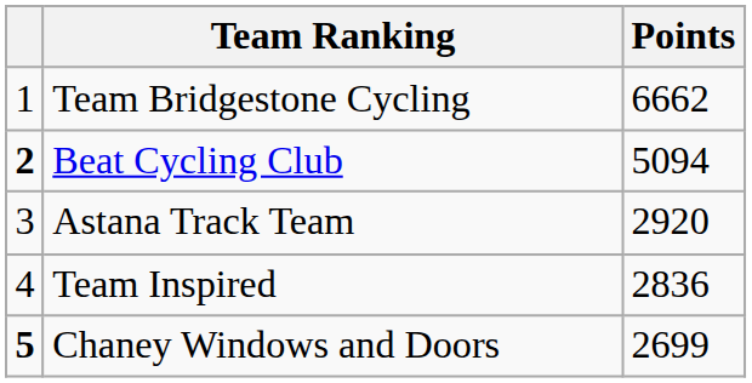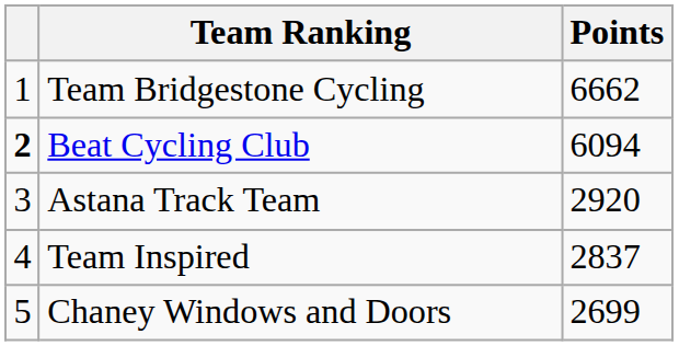 <table class="wikitable col3right">
 <tr>
 <th></th>
 <th style="width:230px; white-space:nowrap;">Team Ranking</th>
 <th style="width:20px;">Points</th>
 </tr>
 <tr>
 <td>1</td>
 <td> Team Bridgestone Cycling</td>
 <td>6662</td>
 </tr>
 <tr>
 <td><strong>2</strong></td>
 <td> <a href='#'>Beat Cycling Club</a></td>
-<td>5094</td>
+<td>6094</td>
 </tr>
 <tr>
 <td>3</td>
 <td> Astana Track Team</td>
 <td>2920</td>
 </tr>
 <tr>
 <td>4</td>
 <td> Team Inspired</td>
-<td>2836</td>
+<td>2837</td>
 </tr>
 <tr>
-<td><strong>5</strong></td>
+<td>5</td>
 <td> Chaney Windows and Doors</td>
 <td>2699</td>
 </tr>
 </table>
